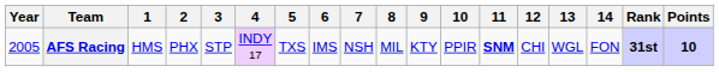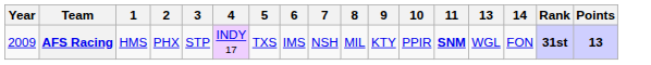 <table class="wikitable" style="text-align:center; font-size:90%">
 <tr>
 <th>Year</th>
 <th>Team</th>
 <th>1</th>
 <th>2</th>
 <th>3</th>
 <th>4</th>
 <th>5</th>
 <th>6</th>
 <th>7</th>
 <th>8</th>
 <th>9</th>
 <th>10</th>
 <th>11</th>
-<th>12</th>
 <th>13</th>
 <th>14</th>
 <th>Rank</th>
 <th>Points</th>
 </tr>
 <tr>
-<td><a href='#'>2005</a></td>
+<td><a href='#'>2009</a></td>
 <th><a href='#'>AFS Racing</a></th>
 <td><a href='#'>HMS</a></td>
 <td><a href='#'>PHX</a></td>
 <td><a href='#'>STP</a></td>
 <td style="background:#EFCFFF;"><a href='#'>INDY</a><br><small>17</small></td>
 <td><a href='#'>TXS</a></td>
 <td><a href='#'>IMS</a></td>
 <td><a href='#'>NSH</a></td>
 <td><a href='#'>MIL</a></td>
 <td><a href='#'>KTY</a></td>
 <td><a href='#'>PPIR</a></td>
 <td><strong><a href='#'>SNM</a></strong></td>
-<td><a href='#'>CHI</a></td>
 <td><a href='#'>WGL</a></td>
 <td><a href='#'>FON</a></td>
 <td style="background:#CFCFFF;"><strong>31st</strong></td>
-<td style="background:#CFCFFF;"><strong>10</strong></td>
+<td style="background:#CFCFFF;"><strong>13</strong></td>
 </tr>
 </table>
